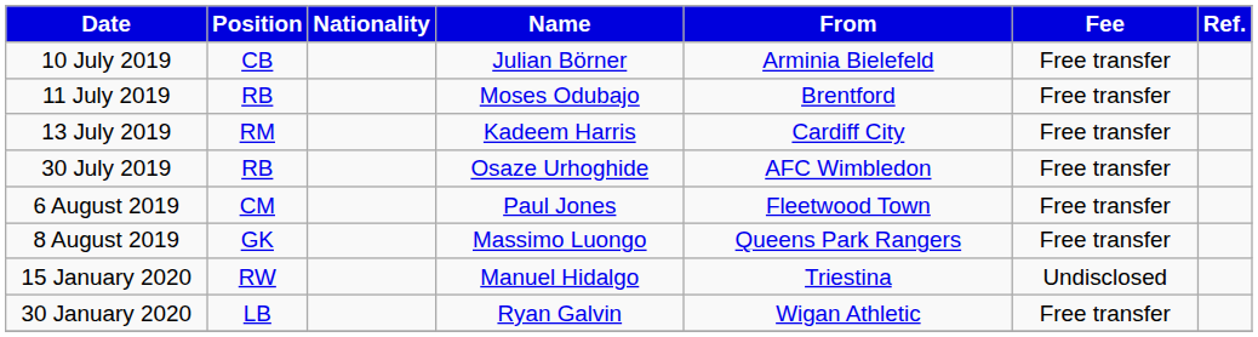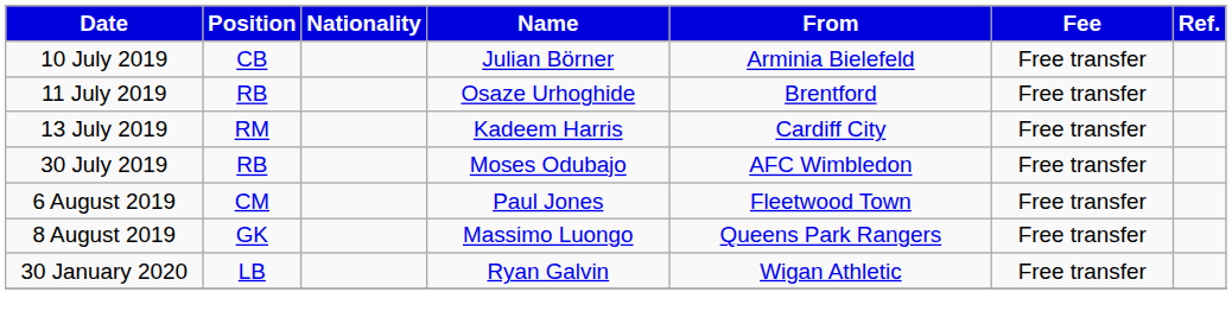 <table class="wikitable"  style="text-align:center; font-size:90%; ">
 <tr>
 <th style="background:#0000dd; color:#FFFFFF; width:120px;">Date</th>
 <th style="background:#0000dd; color:#FFFFFF; width:50px;">Position</th>
 <th style="background:#0000dd; color:#FFFFFF; width:50px;">Nationality</th>
 <th style="background:#0000dd; color:#FFFFFF; width:150px;">Name</th>
 <th style="background:#0000dd; color:#FFFFFF; width:200px;">From</th>
 <th style="background:#0000dd; color:#FFFFFF; width:110px;">Fee</th>
 <th style="background:#0000dd; color:#FFFFFF; width:25px;">Ref.</th>
 </tr>
 <tr>
 <td>10 July 2019</td>
 <td><a href='#'>CB</a></td>
 <td></td>
 <td><a href='#'>Julian Börner</a></td>
 <td> <a href='#'>Arminia Bielefeld</a></td>
 <td>Free transfer</td>
 <td></td>
 </tr>
 <tr>
 <td>11 July 2019</td>
 <td><a href='#'>RB</a></td>
 <td></td>
-<td><a href='#'>Moses Odubajo</a></td>
+<td><a href='#'>Osaze Urhoghide</a></td>
 <td> <a href='#'>Brentford</a></td>
 <td>Free transfer</td>
 <td></td>
 </tr>
 <tr>
 <td>13 July 2019</td>
 <td><a href='#'>RM</a></td>
 <td></td>
 <td><a href='#'>Kadeem Harris</a></td>
 <td> <a href='#'>Cardiff City</a></td>
 <td>Free transfer</td>
 <td></td>
 </tr>
 <tr>
 <td>30 July 2019</td>
 <td><a href='#'>RB</a></td>
 <td></td>
-<td><a href='#'>Osaze Urhoghide</a></td>
+<td><a href='#'>Moses Odubajo</a></td>
 <td> <a href='#'>AFC Wimbledon</a></td>
 <td>Free transfer</td>
 <td></td>
 </tr>
 <tr>
 <td>6 August 2019</td>
 <td><a href='#'>CM</a></td>
 <td></td>
 <td><a href='#'>Paul Jones</a></td>
 <td> <a href='#'>Fleetwood Town</a></td>
 <td>Free transfer</td>
 <td></td>
 </tr>
 <tr>
 <td>8 August 2019</td>
 <td><a href='#'>GK</a></td>
 <td></td>
 <td><a href='#'>Massimo Luongo</a></td>
 <td> <a href='#'>Queens Park Rangers</a></td>
 <td>Free transfer</td>
 <td></td>
 </tr>
 <tr>
-<td>15 January 2020</td>
-<td><a href='#'>RW</a></td>
-<td></td>
-<td><a href='#'>Manuel Hidalgo</a></td>
-<td> <a href='#'>Triestina</a></td>
-<td>Undisclosed</td>
-<td></td>
-</tr>
-<tr>
 <td>30 January 2020</td>
 <td><a href='#'>LB</a></td>
 <td></td>
 <td><a href='#'>Ryan Galvin</a></td>
 <td> <a href='#'>Wigan Athletic</a></td>
 <td>Free transfer</td>
 <td></td>
 </tr>
 <tr>
 </tr>
 </table>
